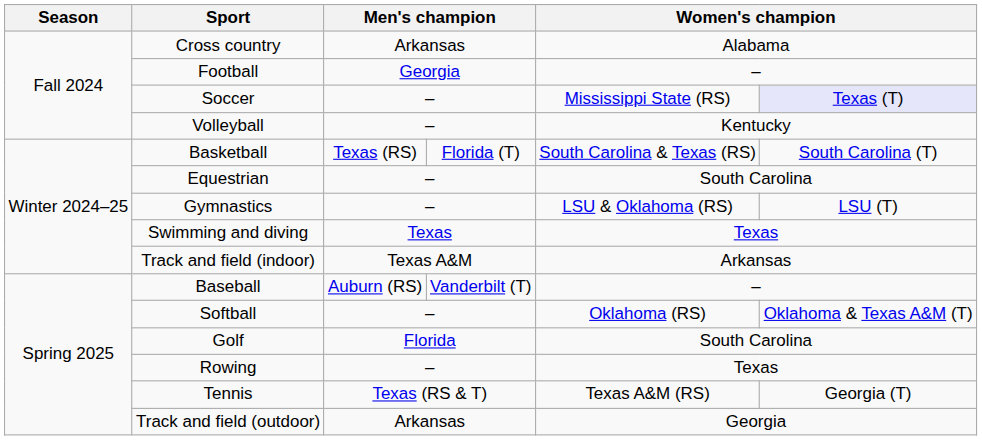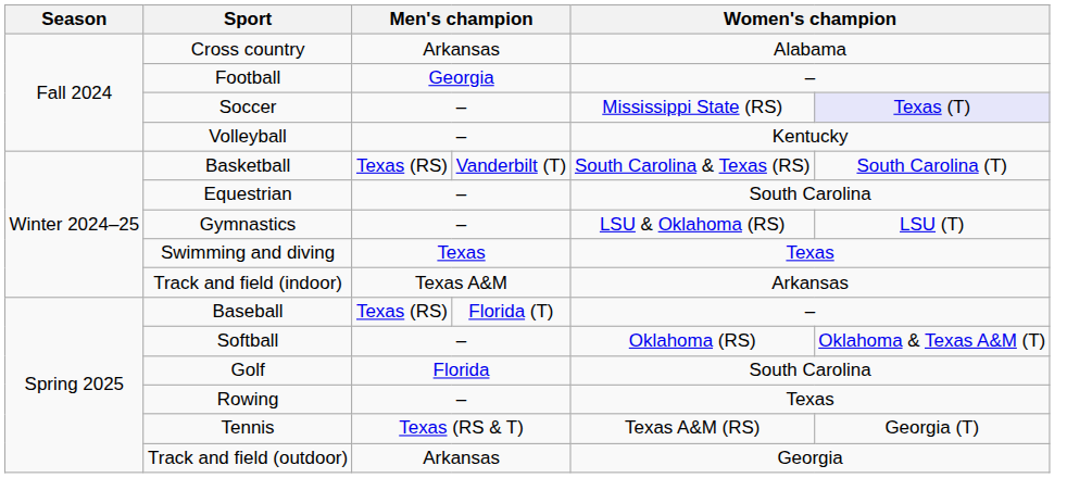 <table class="wikitable" style = "text-align: center">
 <tr>
 <th>Season</th>
 <th>Sport</th>
 <th colspan = 2>Men's champion</th>
 <th colspan = 2>Women's champion</th>
 </tr>
 <tr>
 <td rowspan = 4>Fall 2024</td>
 <td>Cross country</td>
 <td colspan = 2>Arkansas</td>
 <td colspan = 2>Alabama</td>
 </tr>
 <tr>
 <td>Football</td>
 <td colspan = 2><a href='#'>Georgia</a></td>
 <td colspan=2 align=center>–</td>
 </tr>
 <tr>
 <td>Soccer</td>
 <td colspan=2>–</td>
 <td><a href='#'>Mississippi State</a> (RS)</td>
 <td style="background: lavender;"><a href='#'>Texas</a> (T)</td>
 </tr>
 <tr>
 <td>Volleyball</td>
 <td colspan=2>–</td>
 <td colspan = 2>Kentucky</td>
 </tr>
 <tr>
 <td rowspan = 5>Winter 2024–25</td>
 <td>Basketball</td>
 <td><a href='#'>Texas</a> (RS)</td>
-<td><a href='#'>Florida</a> (T)</td>
+<td><a href='#'>Vanderbilt</a> (T)</td>
 <td><a href='#'>South Carolina</a> & <a href='#'>Texas</a> (RS)</td>
 <td><a href='#'>South Carolina</a> (T)</td>
 </tr>
 <tr>
 <td>Equestrian</td>
 <td colspan=2>–</td>
 <td colspan=2>South Carolina</td>
 </tr>
 <tr>
 <td>Gymnastics</td>
 <td colspan=2>–</td>
 <td><a href='#'>LSU</a> & <a href='#'>Oklahoma</a> (RS)</td>
 <td><a href='#'>LSU</a> (T)</td>
 </tr>
 <tr>
 <td>Swimming and diving</td>
 <td colspan=2><a href='#'>Texas</a></td>
 <td colspan=2><a href='#'>Texas</a></td>
 </tr>
 <tr>
 <td>Track and field (indoor)</td>
 <td colspan=2>Texas A&M</td>
 <td colspan=2>Arkansas</td>
 </tr>
 <tr>
 <td rowspan = 6>Spring 2025</td>
 <td>Baseball</td>
-<td><a href='#'>Auburn</a> (RS)</td>
-<td><a href='#'>Vanderbilt</a> (T)</td>
+<td><a href='#'>Texas</a> (RS)</td>
+<td><a href='#'>Florida</a> (T)</td>
 <td colspan="2" align="center">–</td>
 </tr>
 <tr>
 <td>Softball</td>
 <td colspan=2>–</td>
 <td><a href='#'>Oklahoma</a> (RS)</td>
 <td><a href='#'>Oklahoma</a> & <a href='#'>Texas A&M</a> (T)</td>
 </tr>
 <tr>
 <td>Golf</td>
 <td colspan=2><a href='#'>Florida</a></td>
 <td colspan=2>South Carolina</td>
 </tr>
 <tr>
 <td>Rowing</td>
 <td colspan=2>–</td>
 <td colspan=2>Texas</td>
 </tr>
 <tr>
 <td>Tennis</td>
 <td colspan=2><a href='#'>Texas</a> (RS & T)</td>
 <td>Texas A&M (RS)</td>
 <td>Georgia (T)</td>
 </tr>
 <tr>
 <td>Track and field (outdoor)</td>
 <td colspan=2>Arkansas</td>
 <td colspan=2>Georgia</td>
 </tr>
 </table>
